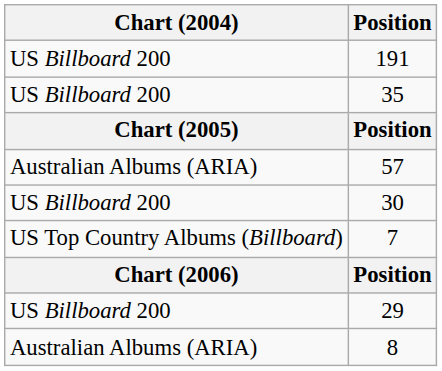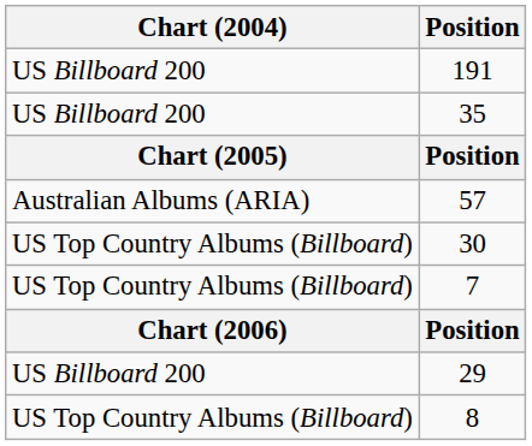 <table class="wikitable">
 <tr>
 <th>Chart (2004)</th>
 <th>Position</th>
 </tr>
 <tr>
 <td>US <em>Billboard</em> 200</td>
 <td align="center">191</td>
 </tr>
 <tr>
 <td>US <em>Billboard</em> 200</td>
 <td align="center">35</td>
 </tr>
 <tr>
 <th>Chart (2005)</th>
 <th>Position</th>
 </tr>
 <tr>
 <td>Australian Albums (ARIA)</td>
 <td align="center">57</td>
 </tr>
 <tr>
-<td>US <em>Billboard</em> 200</td>
+<td>US Top Country Albums (<em>Billboard</em>)</td>
 <td align="center">30</td>
 </tr>
 <tr>
 <td>US Top Country Albums (<em>Billboard</em>)</td>
 <td align="center">7</td>
 </tr>
 <tr>
 <th>Chart (2006)</th>
 <th>Position</th>
 </tr>
 <tr>
 <td>US <em>Billboard</em> 200</td>
 <td align="center">29</td>
 </tr>
 <tr>
-<td>Australian Albums (ARIA)</td>
+<td>US Top Country Albums (<em>Billboard</em>)</td>
 <td align="center">8</td>
 </tr>
 </table>
